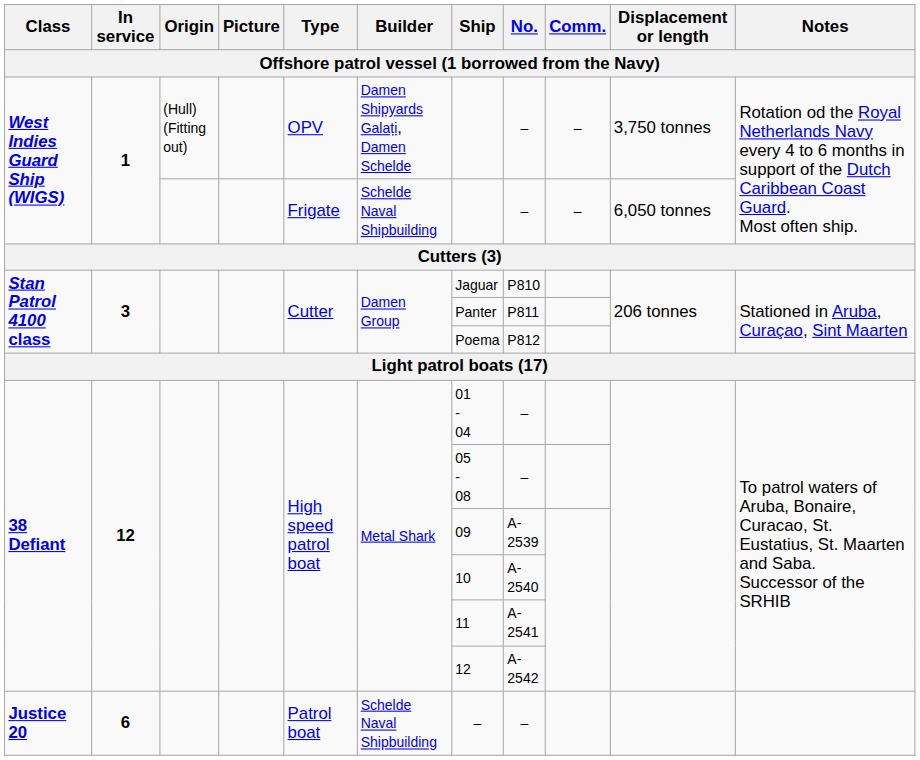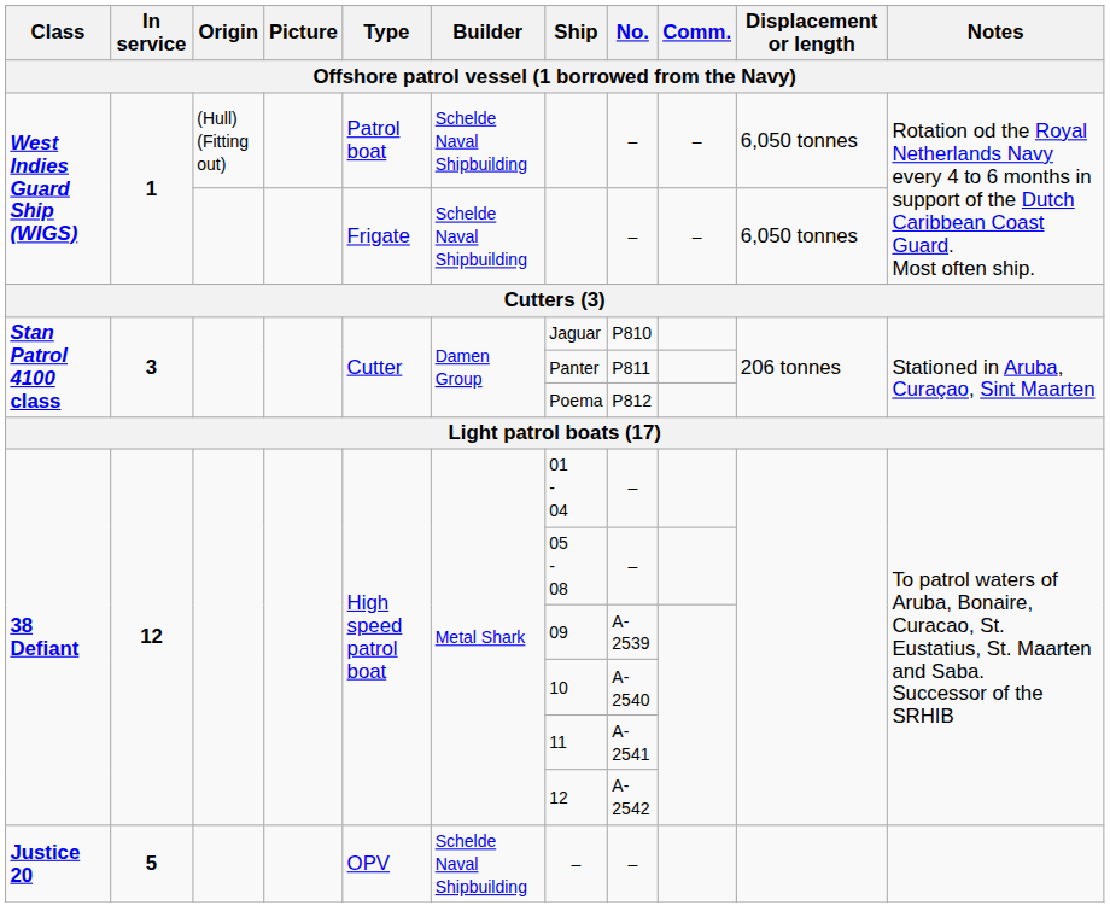 <table class="wikitable">
 <tr>
 <th>Class</th>
 <th>In service</th>
 <th>Origin</th>
 <th>Picture</th>
 <th>Type</th>
 <th>Builder</th>
 <th>Ship</th>
 <th><a href='#'>No.</a></th>
 <th><a href='#'>Comm.</a></th>
 <th>Displacement or length</th>
 <th>Notes</th>
 </tr>
 <tr>
 <th colspan="11">Offshore patrol vessel (1 borrowed from the Navy)</th>
 </tr>
 <tr>
 <td rowspan="2"><strong><em><a href='#'>West Indies Guard Ship (WIGS)</a></em></strong></td>
 <td rowspan="2" style="text-align: center;"><strong>1</strong></td>
 <td> <small>(Hull)</small><br> <small>(Fitting out)</small></td>
 <td></td>
-<td><a href='#'>OPV</a></td>
-<td><a href='#'><small>Damen Shipyards Galați</small></a>,<br><small><a href='#'>Damen Schelde</a></small></td>
+<td><a href='#'>Patrol boat</a></td>
+<td><a href='#'><small>Schelde Naval Shipbuilding</small></a></td>
 <td><small></small></td>
 <td style="text-align: center;"><small>–</small></td>
 <td style="text-align: center;"><small>–</small></td>
-<td>3,750 tonnes</td>
+<td>6,050 tonnes</td>
 <td rowspan="2"><br>Rotation od the  <a href='#'>Royal Netherlands Navy</a> every 4 to 6 months in support of the <a href='#'>Dutch Caribbean Coast Guard</a>.<br>Most often  ship.</td>
 </tr>
 <tr>
 <td></td>
 <td></td>
 <td><a href='#'>Frigate</a></td>
 <td><a href='#'><small>Schelde Naval Shipbuilding</small></a></td>
 <td><small></small></td>
 <td style="text-align: center;"><small>–</small></td>
 <td style="text-align: center;"><small>–</small></td>
 <td>6,050 tonnes</td>
 </tr>
 <tr>
 <th colspan="11">Cutters (3)</th>
 </tr>
 <tr>
 <td rowspan="3"><a href='#'><strong><em>Stan Patrol 4100</em></strong> <strong>class</strong></a></td>
 <td rowspan="3" style="text-align: center;"><strong>3</strong></td>
 <td rowspan="3"></td>
 <td rowspan="3"></td>
 <td rowspan="3"><a href='#'>Cutter</a></td>
 <td rowspan="3"><a href='#'><small>Damen Group</small></a></td>
 <td><small>Jaguar</small></td>
 <td><small>P810</small></td>
 <td><small></small></td>
 <td rowspan="3">206 tonnes</td>
 <td rowspan="3"><br>Stationed in <a href='#'>Aruba</a>, <a href='#'>Curaçao</a>, <a href='#'>Sint Maarten</a></td>
 </tr>
 <tr>
 <td><small>Panter</small></td>
 <td><small>P811</small></td>
 <td><small></small></td>
 </tr>
 <tr>
 <td><small>Poema</small></td>
 <td><small>P812</small></td>
 <td><small></small></td>
 </tr>
 <tr>
 <th colspan="11">Light patrol boats (17)</th>
 </tr>
 <tr>
 <td rowspan="6"><a href='#'><strong>38 Defiant</strong></a></td>
 <td rowspan="6" style="text-align: center;"><strong>12</strong></td>
 <td rowspan="6"></td>
 <td rowspan="6"></td>
 <td rowspan="6"><a href='#'>High speed patrol boat</a></td>
 <td rowspan="6"><a href='#'><small>Metal Shark</small></a></td>
 <td><small>01</small><br><small>-</small><br><small>04</small></td>
 <td style="text-align: center;"><small>–</small></td>
 <td><small></small></td>
 <td rowspan="6"><small></small></td>
 <td rowspan="6"><br>To patrol waters of Aruba, Bonaire, Curacao, St. Eustatius, St. Maarten and Saba.<br>Successor of the SRHIB</td>
 </tr>
 <tr>
 <td><small>05</small><br><small>-</small><br><small>08</small></td>
 <td style="text-align: center;"><small>–</small></td>
 <td><small></small></td>
 </tr>
 <tr>
 <td><small>09</small></td>
 <td><small>A-2539</small></td>
 <td rowspan="4"><small></small></td>
 </tr>
 <tr>
 <td><small>10</small></td>
 <td><small>A-2540</small></td>
 </tr>
 <tr>
 <td><small>11</small></td>
 <td><small>A-2541</small></td>
 </tr>
 <tr>
 <td><small>12</small></td>
 <td><small>A-2542</small></td>
 </tr>
 <tr>
 <td><a href='#'><strong>Justice 20</strong></a></td>
-<td style="text-align: center;"><strong>6</strong></td>
+<td style="text-align: center;"><strong>5</strong></td>
 <td></td>
 <td></td>
-<td><a href='#'>Patrol boat</a></td>
+<td><a href='#'>OPV</a></td>
 <td><a href='#'><small>Schelde Naval Shipbuilding</small></a></td>
 <td style="text-align: center;"><small>–</small></td>
 <td style="text-align: center;"><small>–</small></td>
 <td><small></small></td>
 <td><small></small></td>
 <td></td>
 </tr>
 </table>
